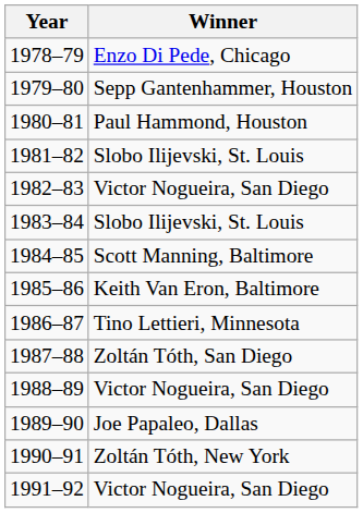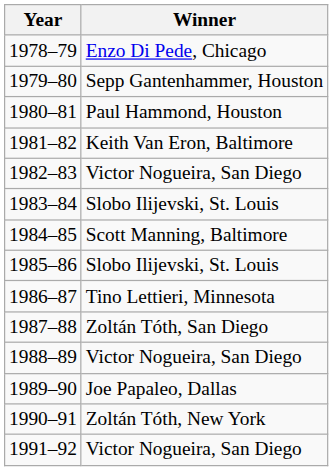 <table class="wikitable">
 <tr>
 <th>Year</th>
 <th>Winner</th>
 </tr>
 <tr>
 <td>1978–79</td>
 <td><a href='#'>Enzo Di Pede</a>, Chicago</td>
 </tr>
 <tr>
 <td>1979–80</td>
 <td>Sepp Gantenhammer, Houston</td>
 </tr>
 <tr>
 <td>1980–81</td>
 <td>Paul Hammond, Houston</td>
 </tr>
 <tr>
 <td>1981–82</td>
-<td>Slobo Ilijevski, St. Louis</td>
+<td>Keith Van Eron, Baltimore</td>
 </tr>
 <tr>
 <td>1982–83</td>
 <td>Victor Nogueira, San Diego</td>
 </tr>
 <tr>
 <td>1983–84</td>
 <td>Slobo Ilijevski, St. Louis</td>
 </tr>
 <tr>
 <td>1984–85</td>
 <td>Scott Manning, Baltimore</td>
 </tr>
 <tr>
 <td>1985–86</td>
-<td>Keith Van Eron, Baltimore</td>
+<td>Slobo Ilijevski, St. Louis</td>
 </tr>
 <tr>
 <td>1986–87</td>
 <td>Tino Lettieri, Minnesota</td>
 </tr>
 <tr>
 <td>1987–88</td>
 <td>Zoltán Tóth, San Diego</td>
 </tr>
 <tr>
 <td>1988–89</td>
 <td>Victor Nogueira, San Diego</td>
 </tr>
 <tr>
 <td>1989–90</td>
 <td>Joe Papaleo, Dallas</td>
 </tr>
 <tr>
 <td>1990–91</td>
 <td>Zoltán Tóth, New York</td>
 </tr>
 <tr>
 <td>1991–92</td>
 <td>Victor Nogueira, San Diego</td>
 </tr>
 </table>
